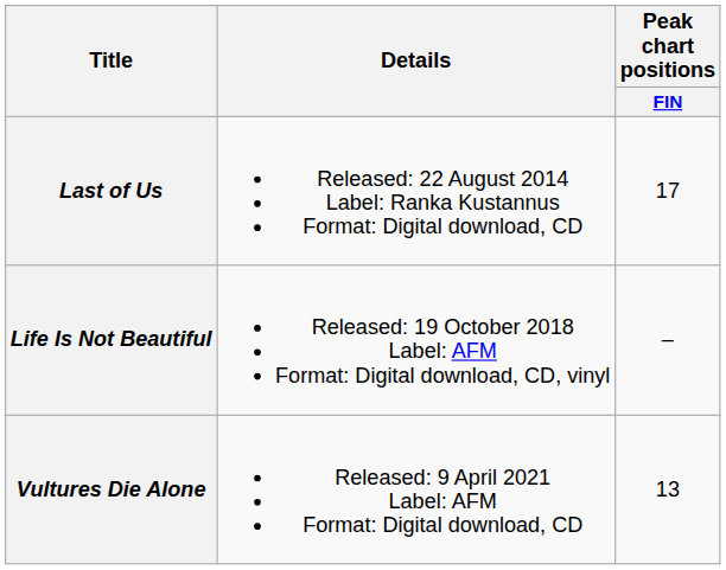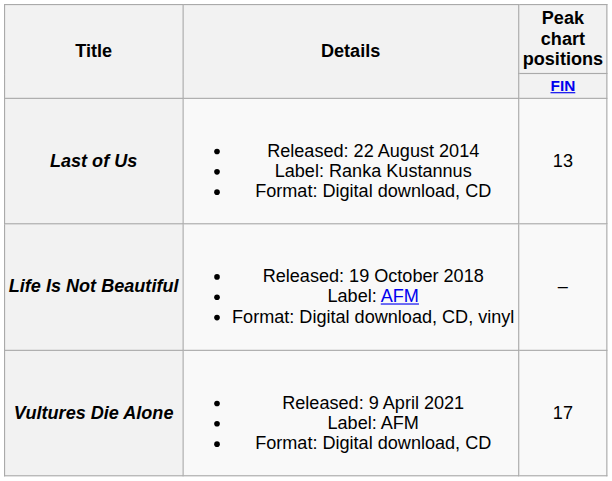 <table class="wikitable plainrowheaders" style="text-align:center;">
 <tr>
 <th scope="col" rowspan="2">Title</th>
 <th scope="col" rowspan="2">Details</th>
 <th scope="col" colspan="1">Peak chart positions</th>
 </tr>
 <tr>
 <th scope="col" style="width:3em;font-size:85%;"><a href='#'>FIN</a><br></th>
 </tr>
 <tr>
 <th scope="row"><em>Last of Us</em></th>
 <td><br><ul><li>Released: 22 August 2014</li><li>Label: Ranka Kustannus</li><li>Format: Digital download, CD</li></ul></td>
-<td>17<br></td>
+<td>13</td>
 </tr>
 <tr>
 <th scope="row"><em>Life Is Not Beautiful</em></th>
 <td><br><ul><li>Released: 19 October 2018</li><li>Label: <a href='#'>AFM</a></li><li>Format: Digital download, CD, vinyl</li></ul></td>
 <td>–</td>
 </tr>
 <tr>
 <th scope="row"><em>Vultures Die Alone</em></th>
 <td><br><ul><li>Released: 9 April 2021</li><li>Label: AFM</li><li>Format: Digital download, CD</li></ul></td>
-<td>13</td>
+<td>17<br></td>
 </tr>
 </table>
